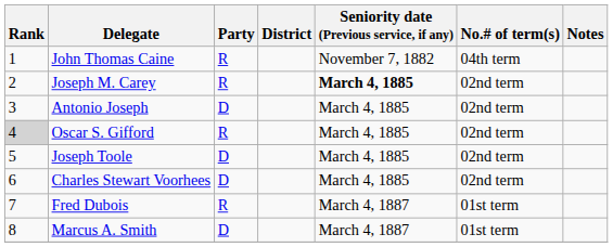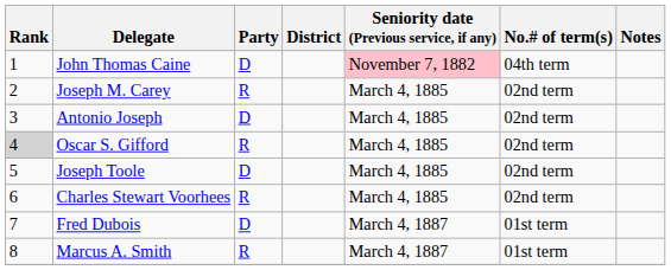 <table class="wikitable sortable">
 <tr valign=bottom>
 <th>Rank</th>
 <th>Delegate</th>
 <th>Party</th>
 <th>District</th>
 <th>Seniority date<br><small>(Previous service, if any)</small><br></th>
 <th>No.# of term(s)</th>
 <th>Notes</th>
 </tr>
 <tr>
 <td>1</td>
 <td><a href='#'>John Thomas Caine</a></td>
-<td><a href='#'>R</a></td>
+<td><a href='#'>D</a></td>
 <td></td>
-<td>November 7, 1882</td>
+<td style="background: pink;">November 7, 1882</td>
 <td>04th term</td>
 <td></td>
 </tr>
 <tr>
 <td>2</td>
 <td><a href='#'>Joseph M. Carey</a></td>
 <td><a href='#'>R</a></td>
 <td></td>
-<td><strong>March 4, 1885</strong></td>
+<td>March 4, 1885</td>
 <td>02nd term</td>
 <td></td>
 </tr>
 <tr>
 <td>3</td>
 <td><a href='#'>Antonio Joseph</a></td>
 <td><a href='#'>D</a></td>
 <td></td>
 <td>March 4, 1885</td>
 <td>02nd term</td>
 <td></td>
 </tr>
 <tr>
 <td style="background: lightgrey;">4</td>
 <td><a href='#'>Oscar S. Gifford</a></td>
 <td><a href='#'>R</a></td>
 <td></td>
 <td>March 4, 1885</td>
 <td>02nd term</td>
 <td></td>
 </tr>
 <tr>
 <td>5</td>
 <td><a href='#'>Joseph Toole</a></td>
 <td><a href='#'>D</a></td>
 <td></td>
 <td>March 4, 1885</td>
 <td>02nd term</td>
 <td></td>
 </tr>
 <tr>
 <td>6</td>
 <td><a href='#'>Charles Stewart Voorhees</a></td>
-<td><a href='#'>D</a></td>
+<td><a href='#'>R</a></td>
 <td></td>
 <td>March 4, 1885</td>
 <td>02nd term</td>
 <td></td>
 </tr>
 <tr>
 <td>7</td>
 <td><a href='#'>Fred Dubois</a></td>
-<td><a href='#'>R</a></td>
+<td><a href='#'>D</a></td>
 <td></td>
 <td>March 4, 1887</td>
 <td>01st term</td>
 <td></td>
 </tr>
 <tr>
 <td>8</td>
 <td><a href='#'>Marcus A. Smith</a></td>
-<td><a href='#'>D</a></td>
+<td><a href='#'>R</a></td>
 <td></td>
 <td>March 4, 1887</td>
 <td>01st term</td>
 <td></td>
 </tr>
 <tr>
 </tr>
 </table>
